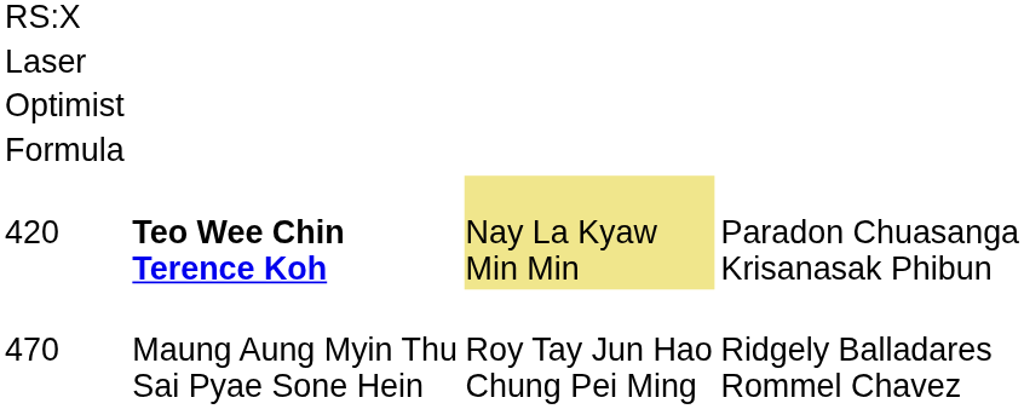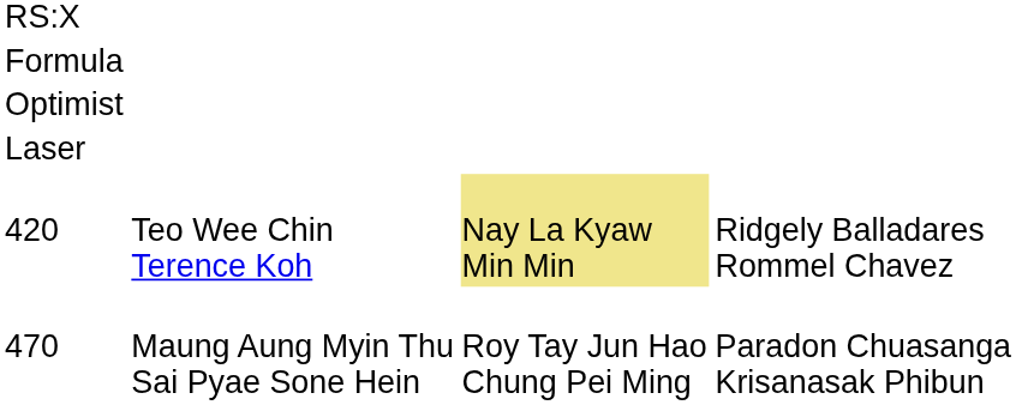 <table>
 <tr>
 <td>RS:X</td>
 <td></td>
 <td nowrap></td>
 <td nowrap></td>
 </tr>
 <tr>
-<td>Laser</td>
-<td nowrap></td>
+<td>Formula</td>
+<td></td>
 <td></td>
 <td></td>
 </tr>
 <tr>
 <td>Optimist</td>
 <td></td>
 <td></td>
 <td></td>
 </tr>
 <tr>
-<td>Formula</td>
-<td></td>
+<td>Laser</td>
+<td nowrap></td>
 <td></td>
 <td></td>
 </tr>
 <tr>
 <td>420</td>
-<td><strong><br>Teo Wee Chin<br><a href='#'>Terence Koh</a></strong></td>
+<td><br>Teo Wee Chin<br><a href='#'>Terence Koh</a></td>
 <td style="background: khaki;"><br>Nay La Kyaw<br>Min Min</td>
-<td><br>Paradon Chuasanga<br>Krisanasak Phibun</td>
+<td><br>Ridgely Balladares<br>Rommel Chavez</td>
 </tr>
 <tr>
 <td>470</td>
 <td><br>Maung Aung Myin Thu<br>Sai Pyae Sone Hein</td>
 <td><br>Roy Tay Jun Hao<br>Chung Pei Ming</td>
-<td><br>Ridgely Balladares<br>Rommel Chavez</td>
+<td><br>Paradon Chuasanga<br>Krisanasak Phibun</td>
 </tr>
 </table>
